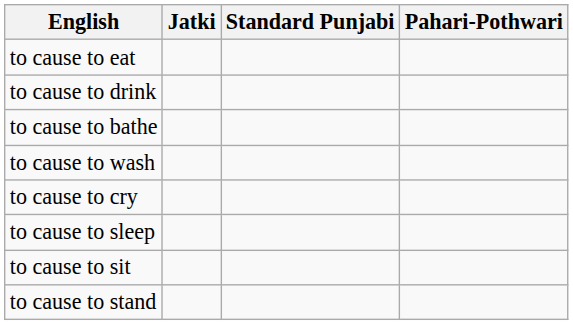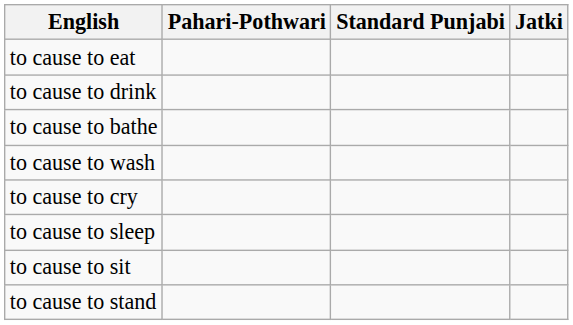 <table class="wikitable">
 <tr>
 <th>English</th>
+<th>Pahari-Pothwari</th>
+<th>Standard Punjabi</th>
 <th>Jatki</th>
-<th>Standard Punjabi</th>
-<th>Pahari-Pothwari</th>
 </tr>
 <tr>
 <td>to cause to eat</td>
 <td></td>
 <td></td>
 <td></td>
 </tr>
 <tr>
 <td>to cause to drink</td>
 <td></td>
 <td></td>
 <td></td>
 </tr>
 <tr>
 <td>to cause to bathe</td>
 <td></td>
 <td></td>
 <td></td>
 </tr>
 <tr>
 <td>to cause to wash</td>
 <td></td>
 <td></td>
 <td></td>
 </tr>
 <tr>
 <td>to cause to cry</td>
 <td></td>
 <td></td>
 <td></td>
 </tr>
 <tr>
 <td>to cause to sleep</td>
 <td></td>
 <td></td>
 <td></td>
 </tr>
 <tr>
 <td>to cause to sit</td>
 <td></td>
 <td></td>
 <td></td>
 </tr>
 <tr>
 <td>to cause to stand</td>
 <td></td>
 <td></td>
 <td></td>
 </tr>
 </table>
